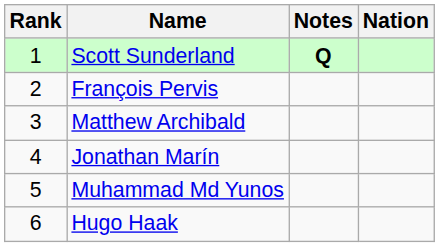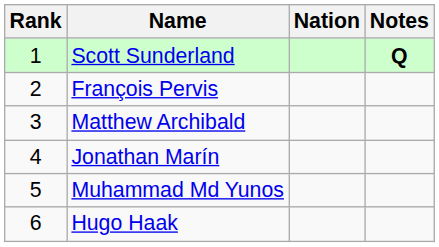 <table class="wikitable sortable" style="text-align:center">
 <tr>
 <th>Rank</th>
 <th>Name</th>
+<th>Nation</th>
 <th>Notes</th>
-<th>Nation</th>
 </tr>
 <tr bgcolor=ccffcc>
 <td>1</td>
 <td align=left><a href='#'>Scott Sunderland</a></td>
+<td align=left></td>
 <td><strong>Q</strong></td>
-<td align=left></td>
 </tr>
 <tr>
 <td>2</td>
 <td align=left><a href='#'>François Pervis</a></td>
+<td align=left></td>
 <td></td>
-<td align=left></td>
 </tr>
 <tr>
 <td>3</td>
 <td align=left><a href='#'>Matthew Archibald</a></td>
+<td align=left></td>
 <td></td>
-<td align=left></td>
 </tr>
 <tr>
 <td>4</td>
 <td align=left><a href='#'>Jonathan Marín</a></td>
+<td align=left></td>
 <td></td>
-<td align=left></td>
 </tr>
 <tr>
 <td>5</td>
 <td align=left><a href='#'>Muhammad Md Yunos</a></td>
+<td align=left></td>
 <td></td>
-<td align=left></td>
 </tr>
 <tr>
 <td>6</td>
 <td align=left><a href='#'>Hugo Haak</a></td>
+<td align=left></td>
 <td></td>
-<td align=left></td>
 </tr>
 </table>
